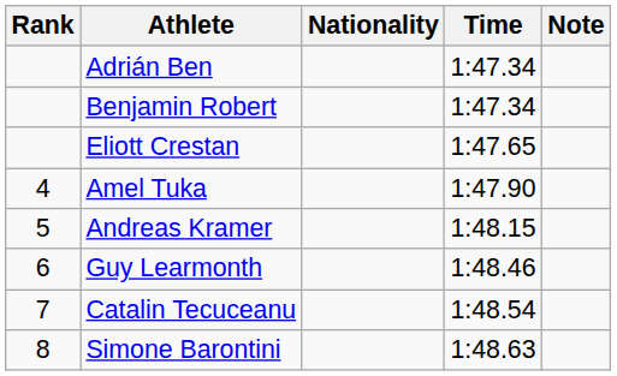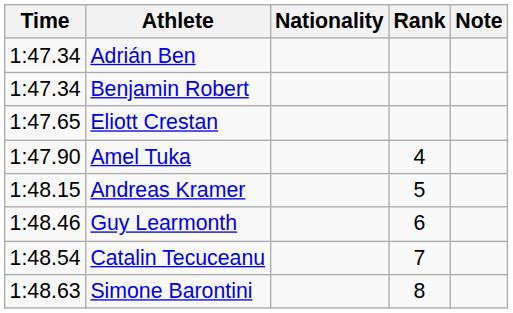 <table class="wikitable sortable" style="text-align:center">
 <tr>
-<th>Rank</th>
+<th>Time</th>
 <th>Athlete</th>
 <th>Nationality</th>
-<th>Time</th>
+<th>Rank</th>
 <th>Note</th>
 </tr>
 <tr>
-<td></td>
+<td>1:47.34</td>
 <td align=left><a href='#'>Adrián Ben</a></td>
 <td align=left></td>
-<td>1:47.34</td>
+<td></td>
 <td></td>
 </tr>
 <tr>
-<td></td>
+<td>1:47.34</td>
 <td align=left><a href='#'>Benjamin Robert</a></td>
 <td align=left></td>
-<td>1:47.34</td>
+<td></td>
 <td></td>
 </tr>
 <tr>
-<td></td>
+<td>1:47.65</td>
 <td align=left><a href='#'>Eliott Crestan</a></td>
 <td align=left></td>
-<td>1:47.65</td>
+<td></td>
 <td></td>
 </tr>
 <tr>
-<td>4</td>
+<td>1:47.90</td>
 <td align=left><a href='#'>Amel Tuka</a></td>
 <td align=left></td>
-<td>1:47.90</td>
+<td>4</td>
 <td></td>
 </tr>
 <tr>
-<td>5</td>
+<td>1:48.15</td>
 <td align=left><a href='#'>Andreas Kramer</a></td>
 <td align=left></td>
-<td>1:48.15</td>
+<td>5</td>
 <td></td>
 </tr>
 <tr>
-<td>6</td>
+<td>1:48.46</td>
 <td align=left><a href='#'>Guy Learmonth</a></td>
 <td align=left></td>
-<td>1:48.46</td>
+<td>6</td>
 <td></td>
 </tr>
 <tr>
-<td>7</td>
+<td>1:48.54</td>
 <td align=left><a href='#'>Catalin Tecuceanu</a></td>
 <td align=left></td>
-<td>1:48.54</td>
+<td>7</td>
 <td></td>
 </tr>
 <tr>
-<td>8</td>
+<td>1:48.63</td>
 <td align=left><a href='#'>Simone Barontini</a></td>
 <td align=left></td>
-<td>1:48.63</td>
+<td>8</td>
 <td></td>
 </tr>
 </table>
